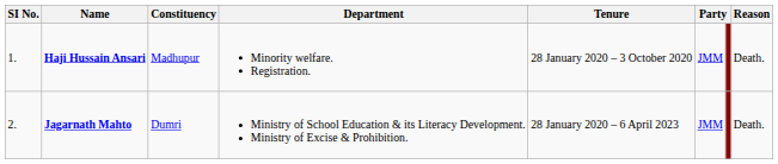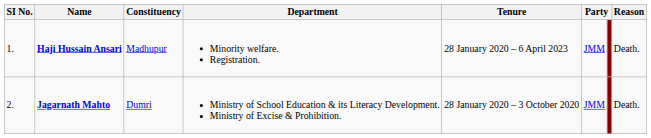 <table class = "wikitable">
 <tr>
 <th>SI No.</th>
 <th>Name</th>
 <th>Constituency</th>
 <th>Department</th>
 <th>Tenure</th>
 <th colspan="2" scope="col">Party</th>
 <th>Reason</th>
 </tr>
 <tr>
 <td>1.</td>
 <td><strong><a href='#'>Haji Hussain Ansari</a></strong></td>
 <td><a href='#'>Madhupur</a></td>
 <td><br><ul><li>Minority welfare.</li><li>Registration.</li></ul></td>
-<td>28 January 2020 – 3 October 2020</td>
+<td>28 January 2020 – 6 April 2023</td>
 <td><a href='#'>JMM</a></td>
 <td bgcolor=#8A0000></td>
 <td>Death.</td>
 </tr>
 <tr>
 <td>2.</td>
 <td><strong><a href='#'>Jagarnath Mahto</a></strong></td>
 <td><a href='#'>Dumri</a></td>
 <td><br><ul><li>Ministry of School Education & its Literacy Development.</li><li>Ministry of Excise & Prohibition.</li></ul></td>
-<td>28 January 2020 – 6 April 2023</td>
+<td>28 January 2020 – 3 October 2020</td>
 <td><a href='#'>JMM</a></td>
 <td bgcolor=#8A0000></td>
 <td>Death.</td>
 </tr>
 </table>
